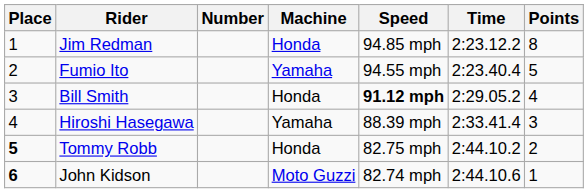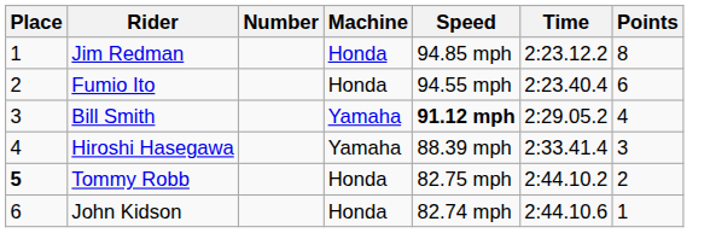 <table class="wikitable" style="font-size: 95%;">
 <tr>
 <th>Place</th>
 <th>Rider</th>
 <th>Number</th>
 <th>Machine</th>
 <th>Speed</th>
 <th>Time</th>
 <th>Points</th>
 </tr>
 <tr>
 <td>1</td>
 <td> <a href='#'>Jim Redman</a></td>
 <td></td>
 <td><a href='#'>Honda</a></td>
 <td>94.85 mph</td>
 <td>2:23.12.2</td>
 <td>8</td>
 </tr>
 <tr>
 <td>2</td>
 <td> <a href='#'>Fumio Ito</a></td>
 <td></td>
-<td><a href='#'>Yamaha</a></td>
+<td>Honda</td>
 <td>94.55 mph</td>
 <td>2:23.40.4</td>
-<td>5</td>
+<td>6</td>
 </tr>
 <tr>
 <td>3</td>
 <td> <a href='#'>Bill Smith</a></td>
 <td></td>
-<td>Honda</td>
+<td><a href='#'>Yamaha</a></td>
 <td><strong>91.12 mph</strong></td>
 <td>2:29.05.2</td>
 <td>4</td>
 </tr>
 <tr>
 <td>4</td>
 <td> <a href='#'>Hiroshi Hasegawa</a></td>
 <td></td>
 <td>Yamaha</td>
 <td>88.39 mph</td>
 <td>2:33.41.4</td>
 <td>3</td>
 </tr>
 <tr>
 <td><strong>5</strong></td>
 <td> <a href='#'>Tommy Robb</a></td>
 <td></td>
 <td>Honda</td>
 <td>82.75 mph</td>
 <td>2:44.10.2</td>
 <td>2</td>
 </tr>
 <tr>
-<td><strong>6</strong></td>
+<td>6</td>
 <td> John Kidson</td>
 <td></td>
-<td><a href='#'>Moto Guzzi</a></td>
+<td>Honda</td>
 <td>82.74 mph</td>
 <td>2:44.10.6</td>
 <td>1</td>
 </tr>
 </table>
